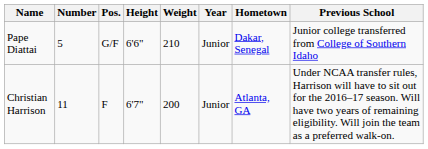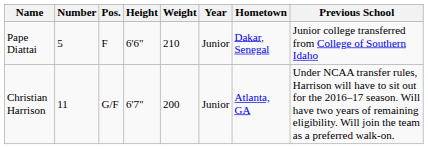 <table class="wikitable sortable" border="1">
 <tr>
 <th>Name</th>
 <th>Number</th>
 <th>Pos.</th>
 <th>Height</th>
 <th>Weight</th>
 <th>Year</th>
 <th>Hometown</th>
 <th class="unsortable">Previous School</th>
 </tr>
 <tr>
 <td>Pape Diattai</td>
 <td>5</td>
-<td>G/F</td>
+<td>F</td>
 <td>6'6"</td>
 <td>210</td>
 <td>Junior</td>
 <td><a href='#'>Dakar, Senegal</a></td>
 <td>Junior college transferred from <a href='#'>College of Southern Idaho</a></td>
 </tr>
 <tr>
 <td>Christian Harrison</td>
 <td>11</td>
-<td>F</td>
+<td>G/F</td>
 <td>6'7"</td>
 <td>200</td>
 <td>Junior</td>
 <td><a href='#'>Atlanta, GA</a></td>
 <td>Under NCAA transfer rules, Harrison will have to sit out for the 2016–17 season. Will have two years of remaining eligibility. Will join the team as a preferred walk-on.</td>
 </tr>
 </table>
